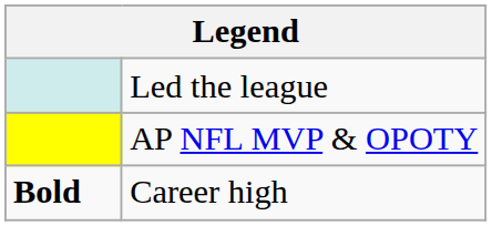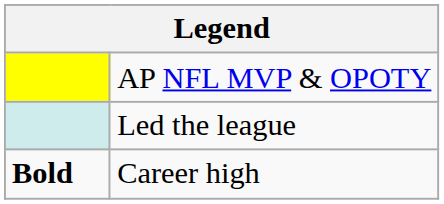 <table class="wikitable">
 <tr>
 <th colspan="2">Legend</th>
+</tr>
+<tr>
+<td style="background:#ffff00;width:3em"></td>
+<td>AP <a href='#'>NFL MVP</a> & <a href='#'>OPOTY</a></td>
 </tr>
 <tr>
 <td style="background:#cfecec;width:3em"></td>
 <td>Led the league</td>
 </tr>
 <tr>
-<td style="background:#ffff00;width:3em"></td>
-<td>AP <a href='#'>NFL MVP</a> & <a href='#'>OPOTY</a></td>
-</tr>
-<tr>
 <td><strong>Bold</strong></td>
 <td>Career high</td>
 </tr>
 </table>
